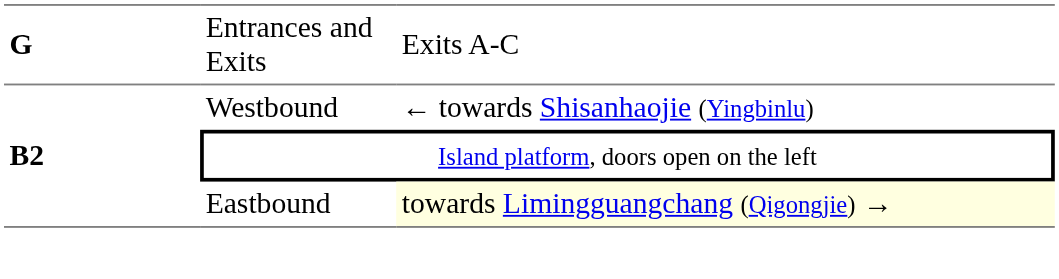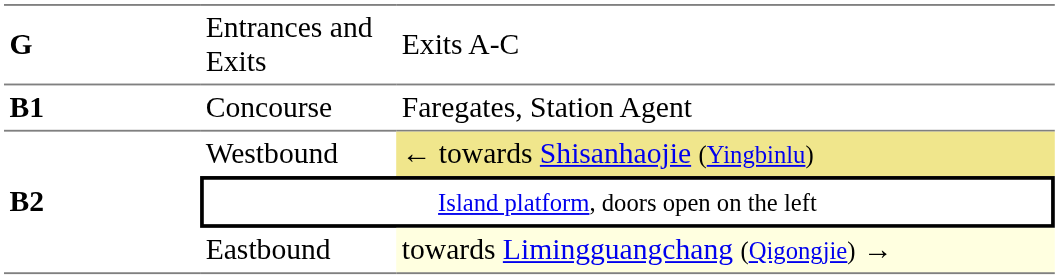 <table cellspacing=0 cellpadding=3>
 <tr>
 <td style="border-top:solid 1px gray;border-bottom:solid 1px gray;" width=100><strong>G</strong></td>
 <td style="border-top:solid 1px gray;border-bottom:solid 1px gray;" width=100>Entrances and Exits</td>
 <td style="border-top:solid 1px gray;border-bottom:solid 1px gray;" width=350>Exits A-C</td>
 </tr>
 <tr>
+<td style="border-bottom:solid 1px gray;"><strong>B1</strong></td>
+<td style="border-bottom:solid 1px gray;">Concourse</td>
+<td style="border-bottom:solid 1px gray;">Faregates, Station Agent</td>
+</tr>
+<tr>
 <td style="border-bottom:solid 1px gray;" rowspan=3><strong>B2</strong></td>
 <td>Westbound</td>
-<td>←  towards <a href='#'>Shisanhaojie</a> <small>(<a href='#'>Yingbinlu</a>)</small></td>
+<td style="background: khaki;">←  towards <a href='#'>Shisanhaojie</a> <small>(<a href='#'>Yingbinlu</a>)</small></td>
 </tr>
 <tr>
 <td style="border-right:solid 2px black;border-left:solid 2px black;border-top:solid 2px black;border-bottom:solid 2px black;text-align:center;" colspan=2><small><a href='#'>Island platform</a>, doors open on the left</small></td>
 </tr>
 <tr>
 <td style="border-bottom:solid 1px gray;">Eastbound</td>
 <td style="background: lightyellow; border-bottom:solid 1px gray;">  towards <a href='#'>Limingguangchang</a> <small>(<a href='#'>Qigongjie</a>)</small> →</td>
 </tr>
 </table>
